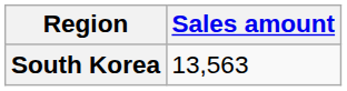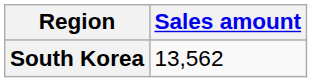 <table class="wikitable plainrowheaders">
 <tr>
 <th>Region</th>
 <th><a href='#'>Sales amount</a></th>
 </tr>
 <tr>
 <th scope="row">South Korea</th>
-<td>13,563</td>
+<td>13,562</td>
 </tr>
 </table>
